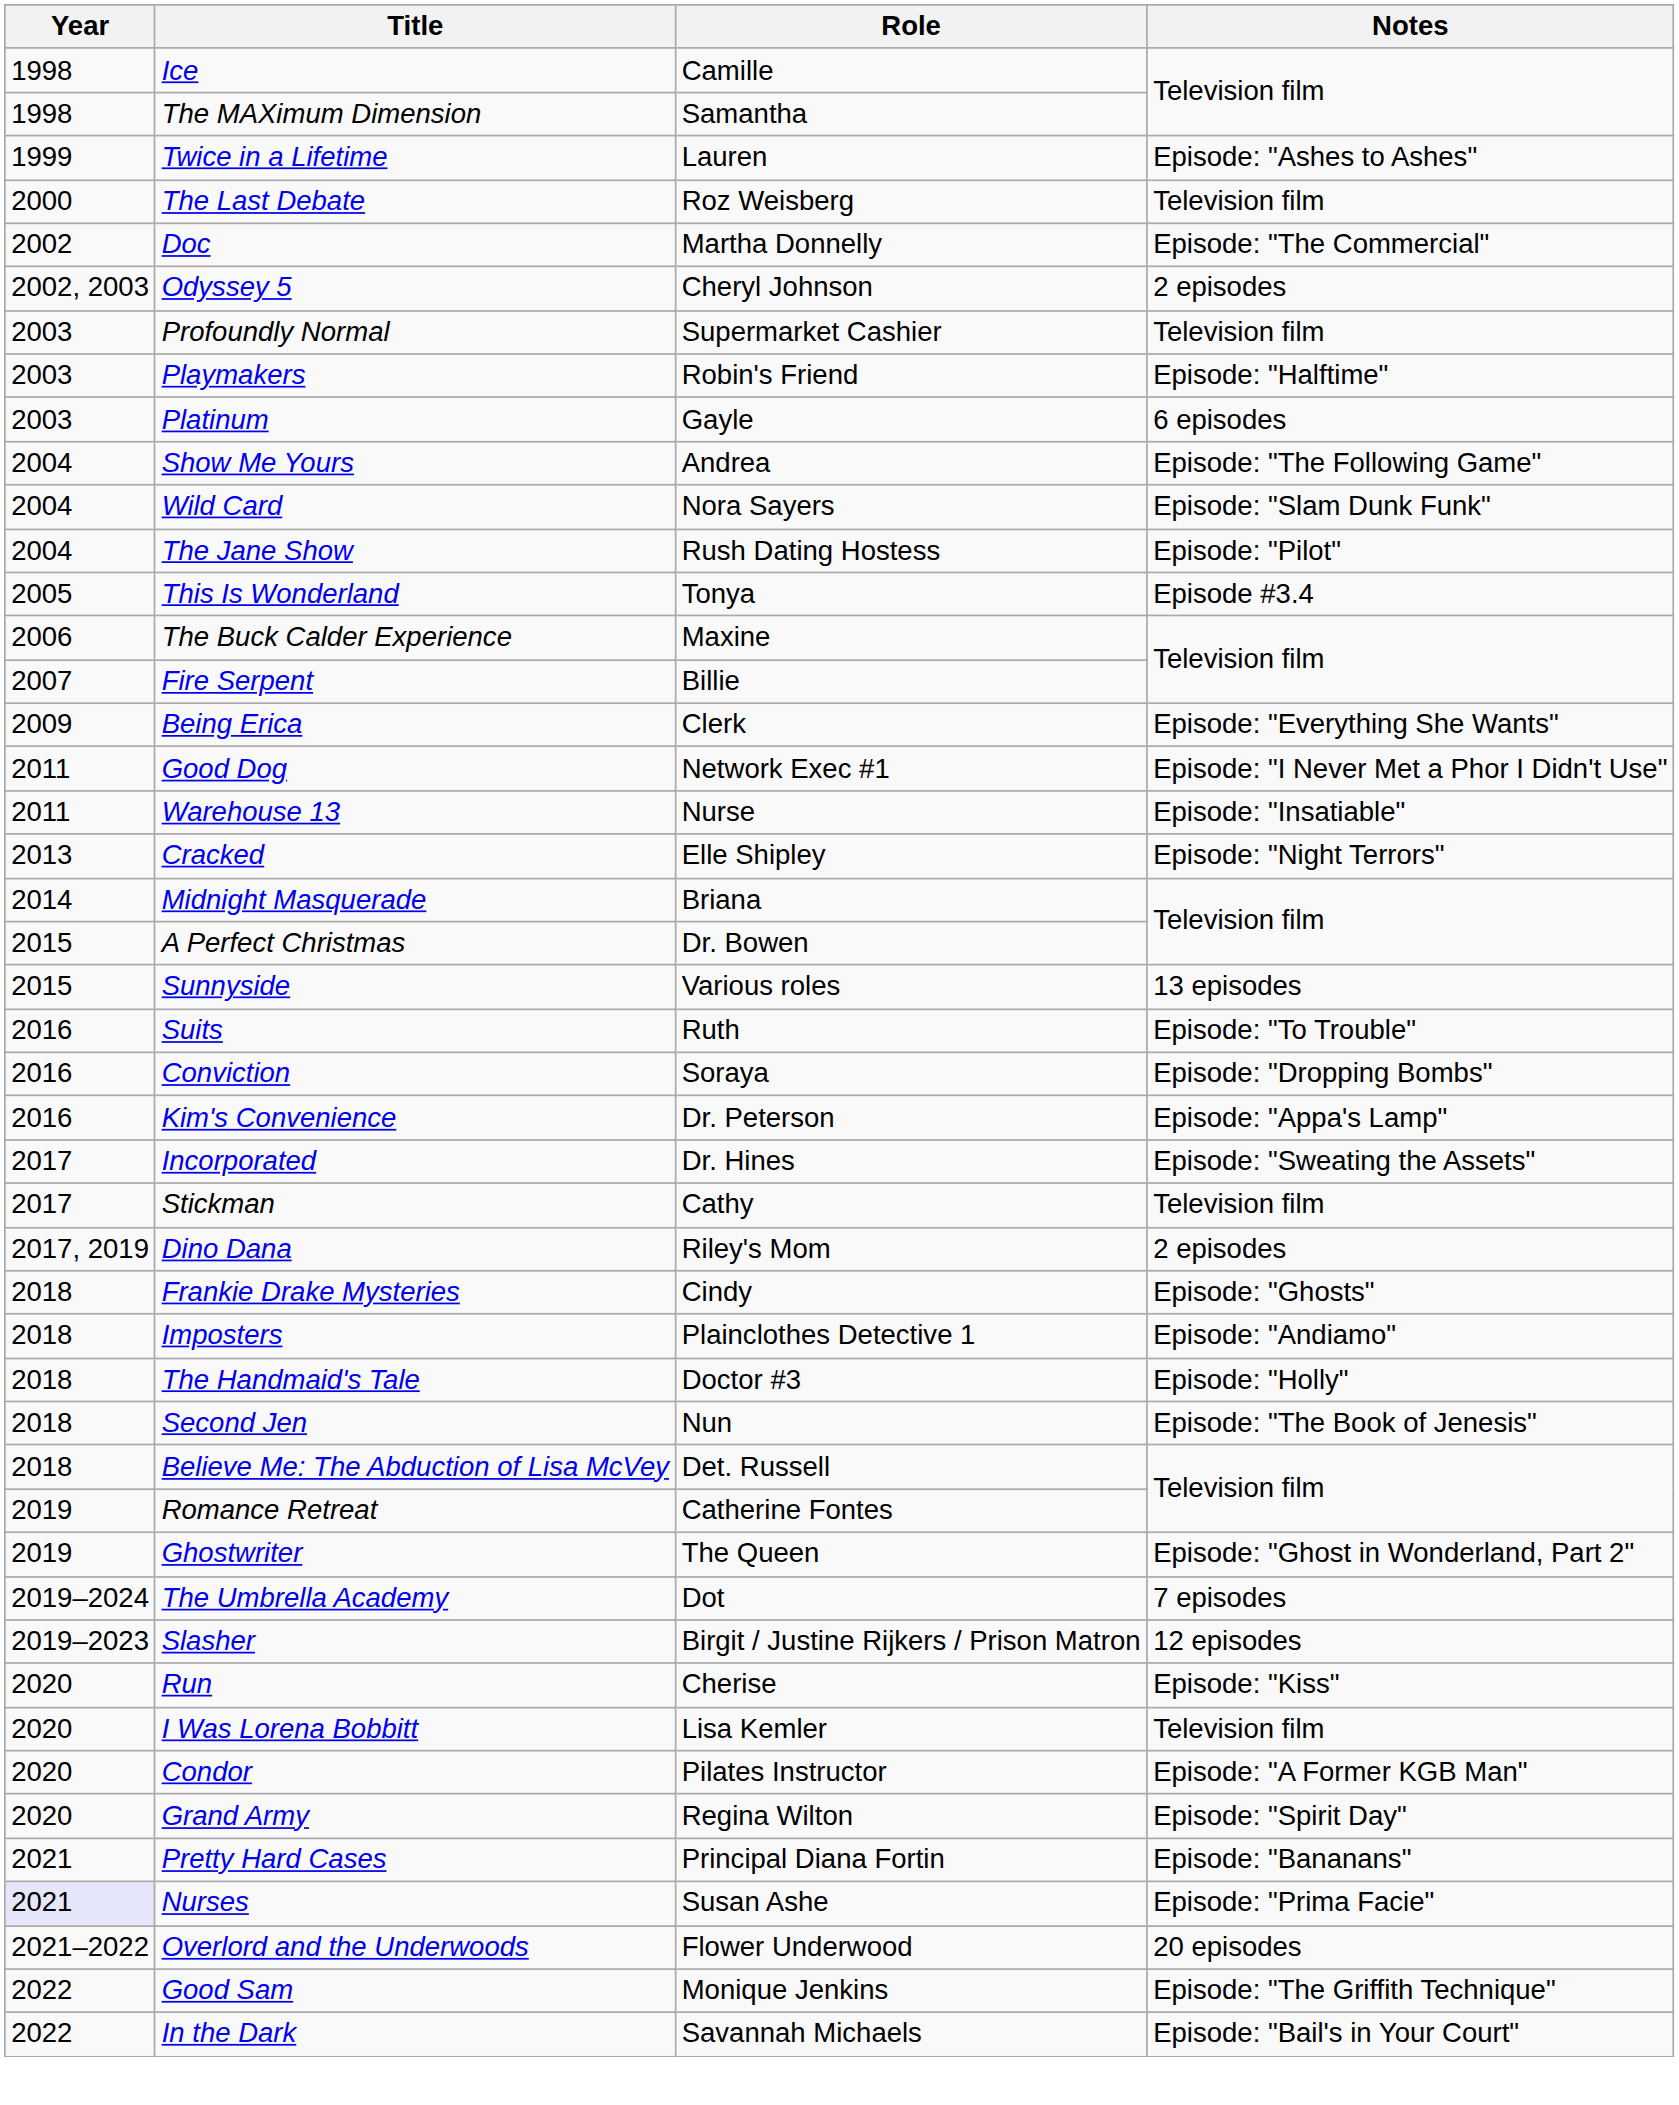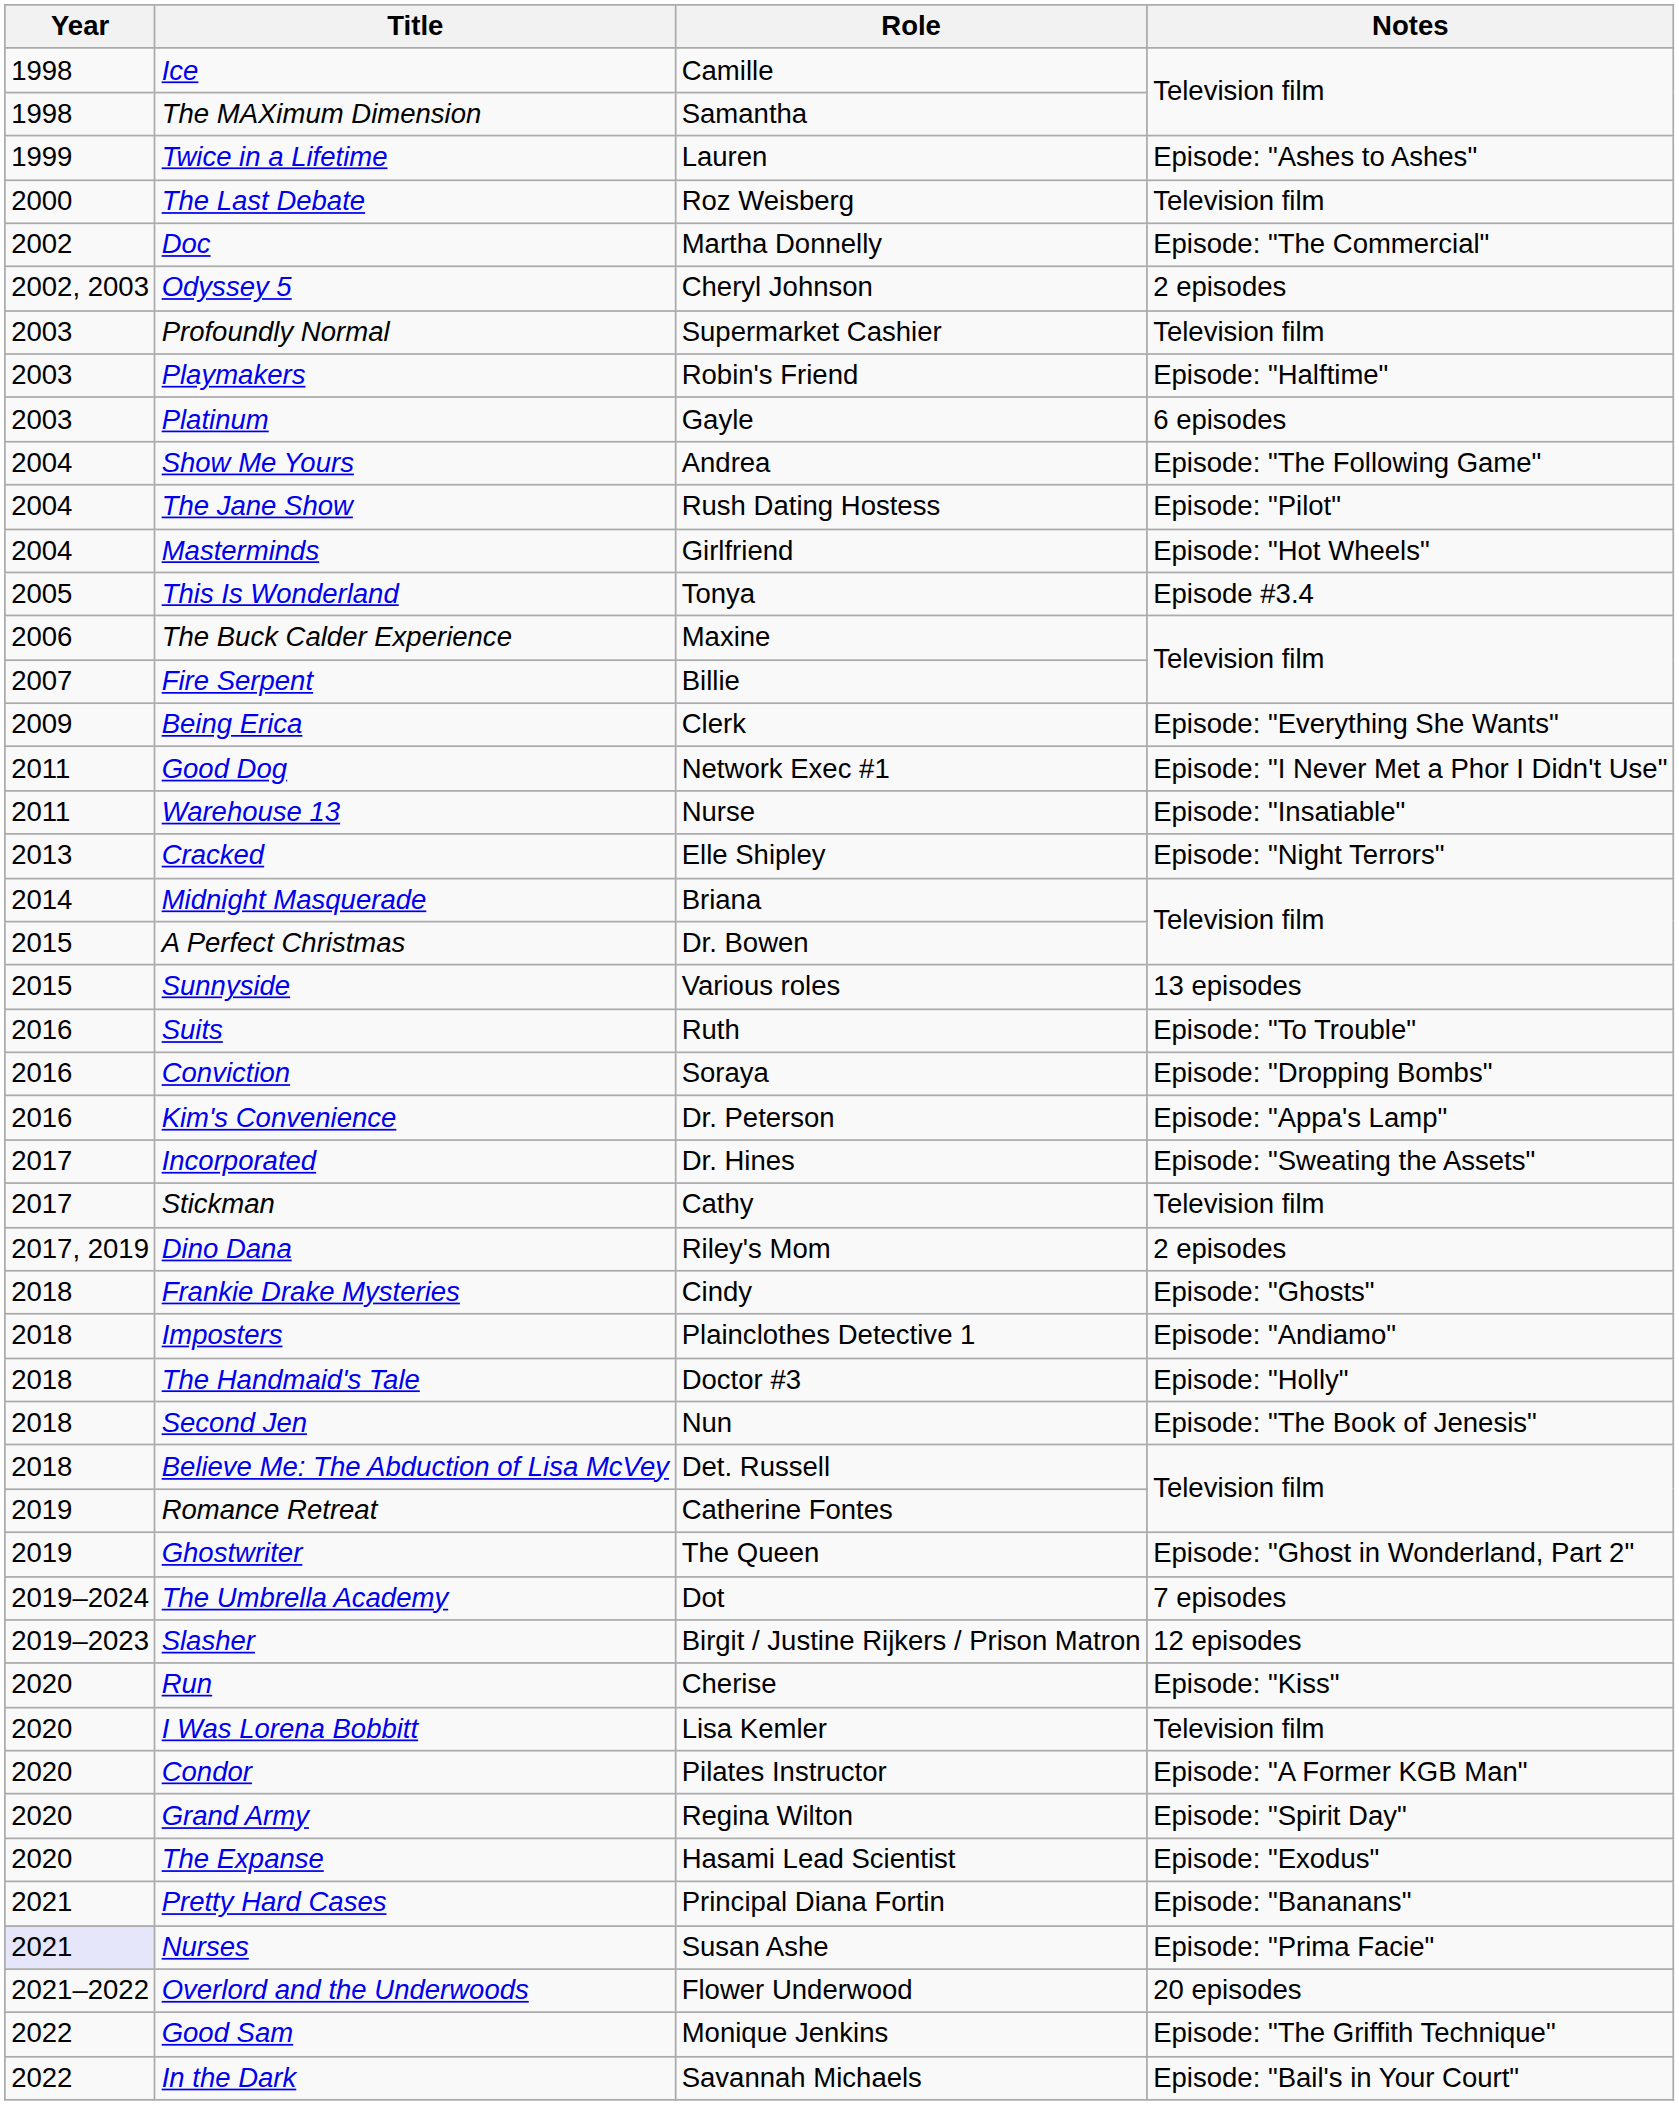 <table class="wikitable sortable">
 <tr>
 <th>Year</th>
 <th>Title</th>
 <th>Role</th>
 <th class="unsortable">Notes</th>
 </tr>
 <tr>
 <td>1998</td>
 <td><a href='#'><em>Ice</em></a></td>
 <td>Camille</td>
 <td rowspan="2">Television film</td>
 </tr>
 <tr>
 <td>1998</td>
 <td data-sort-value="MAXimum Dimension, The"><em>The MAXimum Dimension</em></td>
 <td>Samantha</td>
 </tr>
 <tr>
 <td>1999</td>
 <td><a href='#'><em>Twice in a Lifetime</em></a></td>
 <td>Lauren</td>
 <td>Episode: "Ashes to Ashes"</td>
 </tr>
 <tr>
 <td>2000</td>
 <td data-sort-value="Last Debate, The"><em><a href='#'>The Last Debate</a></em></td>
 <td>Roz Weisberg</td>
 <td>Television film</td>
 </tr>
 <tr>
 <td>2002</td>
 <td><a href='#'><em>Doc</em></a></td>
 <td>Martha Donnelly</td>
 <td>Episode: "The Commercial"</td>
 </tr>
 <tr>
 <td>2002, 2003</td>
 <td><em><a href='#'>Odyssey 5</a></em></td>
 <td>Cheryl Johnson</td>
 <td>2 episodes</td>
 </tr>
 <tr>
 <td>2003</td>
 <td><em>Profoundly Normal</em></td>
 <td>Supermarket Cashier</td>
 <td>Television film</td>
 </tr>
 <tr>
 <td>2003</td>
 <td><em><a href='#'>Playmakers</a></em></td>
 <td>Robin's Friend</td>
 <td>Episode: "Halftime"</td>
 </tr>
 <tr>
 <td>2003</td>
 <td><a href='#'><em>Platinum</em></a></td>
 <td>Gayle</td>
 <td>6 episodes</td>
 </tr>
 <tr>
 <td>2004</td>
 <td><em><a href='#'>Show Me Yours</a></em></td>
 <td>Andrea</td>
 <td>Episode: "The Following Game"</td>
 </tr>
 <tr>
 <td>2004</td>
-<td><a href='#'><em>Wild Card</em></a></td>
-<td>Nora Sayers</td>
-<td>Episode: "Slam Dunk Funk"</td>
+<td data-sort-value="Jane Show, The"><em><a href='#'>The Jane Show</a></em></td>
+<td>Rush Dating Hostess</td>
+<td>Episode: "Pilot"</td>
 </tr>
 <tr>
 <td>2004</td>
-<td data-sort-value="Jane Show, The"><em><a href='#'>The Jane Show</a></em></td>
-<td>Rush Dating Hostess</td>
-<td>Episode: "Pilot"</td>
+<td><a href='#'><em>Masterminds</em></a></td>
+<td>Girlfriend</td>
+<td>Episode: "Hot Wheels"</td>
 </tr>
 <tr>
 <td>2005</td>
 <td><em><a href='#'>This Is Wonderland</a></em></td>
 <td>Tonya</td>
 <td>Episode #3.4</td>
 </tr>
 <tr>
 <td>2006</td>
 <td data-sort-value="Buck Calder Experience, The"><em>The Buck Calder Experience</em></td>
 <td>Maxine</td>
 <td rowspan="2">Television film</td>
 </tr>
 <tr>
 <td>2007</td>
 <td><em><a href='#'>Fire Serpent</a></em></td>
 <td>Billie</td>
 </tr>
 <tr>
 <td>2009</td>
 <td><em><a href='#'>Being Erica</a></em></td>
 <td>Clerk</td>
 <td>Episode: "Everything She Wants"</td>
 </tr>
 <tr>
 <td>2011</td>
 <td><em><a href='#'>Good Dog</a></em></td>
 <td>Network Exec #1</td>
 <td>Episode: "I Never Met a Phor I Didn't Use"</td>
 </tr>
 <tr>
 <td>2011</td>
 <td><em><a href='#'>Warehouse 13</a></em></td>
 <td>Nurse</td>
 <td>Episode: "Insatiable"</td>
 </tr>
 <tr>
 <td>2013</td>
 <td><a href='#'><em>Cracked</em></a></td>
 <td>Elle Shipley</td>
 <td>Episode: "Night Terrors"</td>
 </tr>
 <tr>
 <td>2014</td>
 <td><em><a href='#'>Midnight Masquerade</a></em></td>
 <td>Briana</td>
 <td rowspan="2">Television film</td>
 </tr>
 <tr>
 <td>2015</td>
 <td data-sort-value="Perfect Christmas, A"><em>A Perfect Christmas</em></td>
 <td>Dr. Bowen</td>
 </tr>
 <tr>
 <td>2015</td>
 <td><a href='#'><em>Sunnyside</em></a></td>
 <td>Various roles</td>
 <td>13 episodes</td>
 </tr>
 <tr>
 <td>2016</td>
 <td><a href='#'><em>Suits</em></a></td>
 <td>Ruth</td>
 <td>Episode: "To Trouble"</td>
 </tr>
 <tr>
 <td>2016</td>
 <td><a href='#'><em>Conviction</em></a></td>
 <td>Soraya</td>
 <td>Episode: "Dropping Bombs"</td>
 </tr>
 <tr>
 <td>2016</td>
 <td><em><a href='#'>Kim's Convenience</a></em></td>
 <td>Dr. Peterson</td>
 <td>Episode: "Appa's Lamp"</td>
 </tr>
 <tr>
 <td>2017</td>
 <td><a href='#'><em>Incorporated</em></a></td>
 <td>Dr. Hines</td>
 <td>Episode: "Sweating the Assets"</td>
 </tr>
 <tr>
 <td>2017</td>
 <td><em>Stickman</em></td>
 <td>Cathy</td>
 <td>Television film</td>
 </tr>
 <tr>
 <td>2017, 2019</td>
 <td><em><a href='#'>Dino Dana</a></em></td>
 <td>Riley's Mom</td>
 <td>2 episodes</td>
 </tr>
 <tr>
 <td>2018</td>
 <td><em><a href='#'>Frankie Drake Mysteries</a></em></td>
 <td>Cindy</td>
 <td>Episode: "Ghosts"</td>
 </tr>
 <tr>
 <td>2018</td>
 <td><a href='#'><em>Imposters</em></a></td>
 <td>Plainclothes Detective 1</td>
 <td>Episode: "Andiamo"</td>
 </tr>
 <tr>
 <td>2018</td>
 <td data-sort-value="Handmaid's Tale, The"><a href='#'><em>The Handmaid's Tale</em></a></td>
 <td>Doctor #3</td>
 <td>Episode: "Holly"</td>
 </tr>
 <tr>
 <td>2018</td>
 <td><em><a href='#'>Second Jen</a></em></td>
 <td>Nun</td>
 <td>Episode: "The Book of Jenesis"</td>
 </tr>
 <tr>
 <td>2018</td>
 <td><em><a href='#'>Believe Me: The Abduction of Lisa McVey</a></em></td>
 <td>Det. Russell</td>
 <td rowspan="2">Television film</td>
 </tr>
 <tr>
 <td>2019</td>
 <td><em>Romance Retreat</em></td>
 <td>Catherine Fontes</td>
 </tr>
 <tr>
 <td>2019</td>
 <td><a href='#'><em>Ghostwriter</em></a></td>
 <td>The Queen</td>
 <td>Episode: "Ghost in Wonderland, Part 2"</td>
 </tr>
 <tr>
 <td>2019–2024</td>
 <td data-sort-value="Umbrella Academy, The"><a href='#'><em>The Umbrella Academy</em></a></td>
 <td>Dot</td>
 <td>7 episodes</td>
 </tr>
 <tr>
 <td>2019–2023</td>
 <td><a href='#'><em>Slasher</em></a></td>
 <td>Birgit / Justine Rijkers / Prison Matron</td>
 <td>12 episodes</td>
 </tr>
 <tr>
 <td>2020</td>
 <td><a href='#'><em>Run</em></a></td>
 <td>Cherise</td>
 <td>Episode: "Kiss"</td>
 </tr>
 <tr>
 <td>2020</td>
 <td><em><a href='#'>I Was Lorena Bobbitt</a></em></td>
 <td>Lisa Kemler</td>
 <td>Television film</td>
 </tr>
 <tr>
 <td>2020</td>
 <td><a href='#'><em>Condor</em></a></td>
 <td>Pilates Instructor</td>
 <td>Episode: "A Former KGB Man"</td>
 </tr>
 <tr>
 <td>2020</td>
 <td><a href='#'><em>Grand Army</em></a></td>
 <td>Regina Wilton</td>
 <td>Episode: "Spirit Day"</td>
 </tr>
 <tr>
+<td>2020</td>
+<td data-sort-value="Expanse, The"><a href='#'><em>The Expanse</em></a></td>
+<td>Hasami Lead Scientist</td>
+<td>Episode: "Exodus"</td>
+</tr>
+<tr>
 <td>2021</td>
 <td><em><a href='#'>Pretty Hard Cases</a></em></td>
 <td>Principal Diana Fortin</td>
 <td>Episode: "Bananans"</td>
 </tr>
 <tr>
 <td style="background: lavender;">2021</td>
 <td><a href='#'><em>Nurses</em></a></td>
 <td>Susan Ashe</td>
 <td>Episode: "Prima Facie"</td>
 </tr>
 <tr>
 <td>2021–2022</td>
 <td><em><a href='#'>Overlord and the Underwoods</a></em></td>
 <td>Flower Underwood</td>
 <td>20 episodes</td>
 </tr>
 <tr>
 <td>2022</td>
 <td><a href='#'><em>Good Sam</em></a></td>
 <td>Monique Jenkins</td>
 <td>Episode: "The Griffith Technique"</td>
 </tr>
 <tr>
 <td>2022</td>
 <td><em><a href='#'>In the Dark</a></em></td>
 <td>Savannah Michaels</td>
 <td>Episode: "Bail's in Your Court"</td>
 </tr>
 </table>
